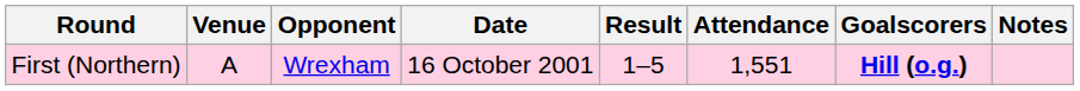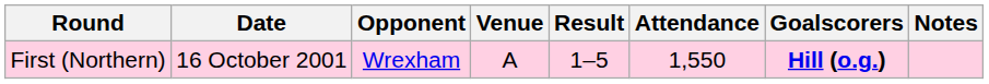 <table class="wikitable" style="text-align:center">
 <tr>
 <th>Round</th>
+<th>Date</th>
+<th>Opponent</th>
 <th>Venue</th>
-<th>Opponent</th>
-<th>Date</th>
 <th>Result</th>
 <th>Attendance</th>
 <th>Goalscorers</th>
 <th>Notes</th>
 </tr>
 <tr style="background-color: #ffd0e3;">
 <td>First (Northern)</td>
+<td>16 October 2001</td>
+<td><a href='#'>Wrexham</a></td>
 <td>A</td>
-<td><a href='#'>Wrexham</a></td>
-<td>16 October 2001</td>
 <td>1–5</td>
-<td>1,551</td>
+<td>1,550</td>
 <td><strong><a href='#'>Hill</a> (<a href='#'>o.g.</a>)</strong></td>
 <td></td>
 </tr>
 </table>
